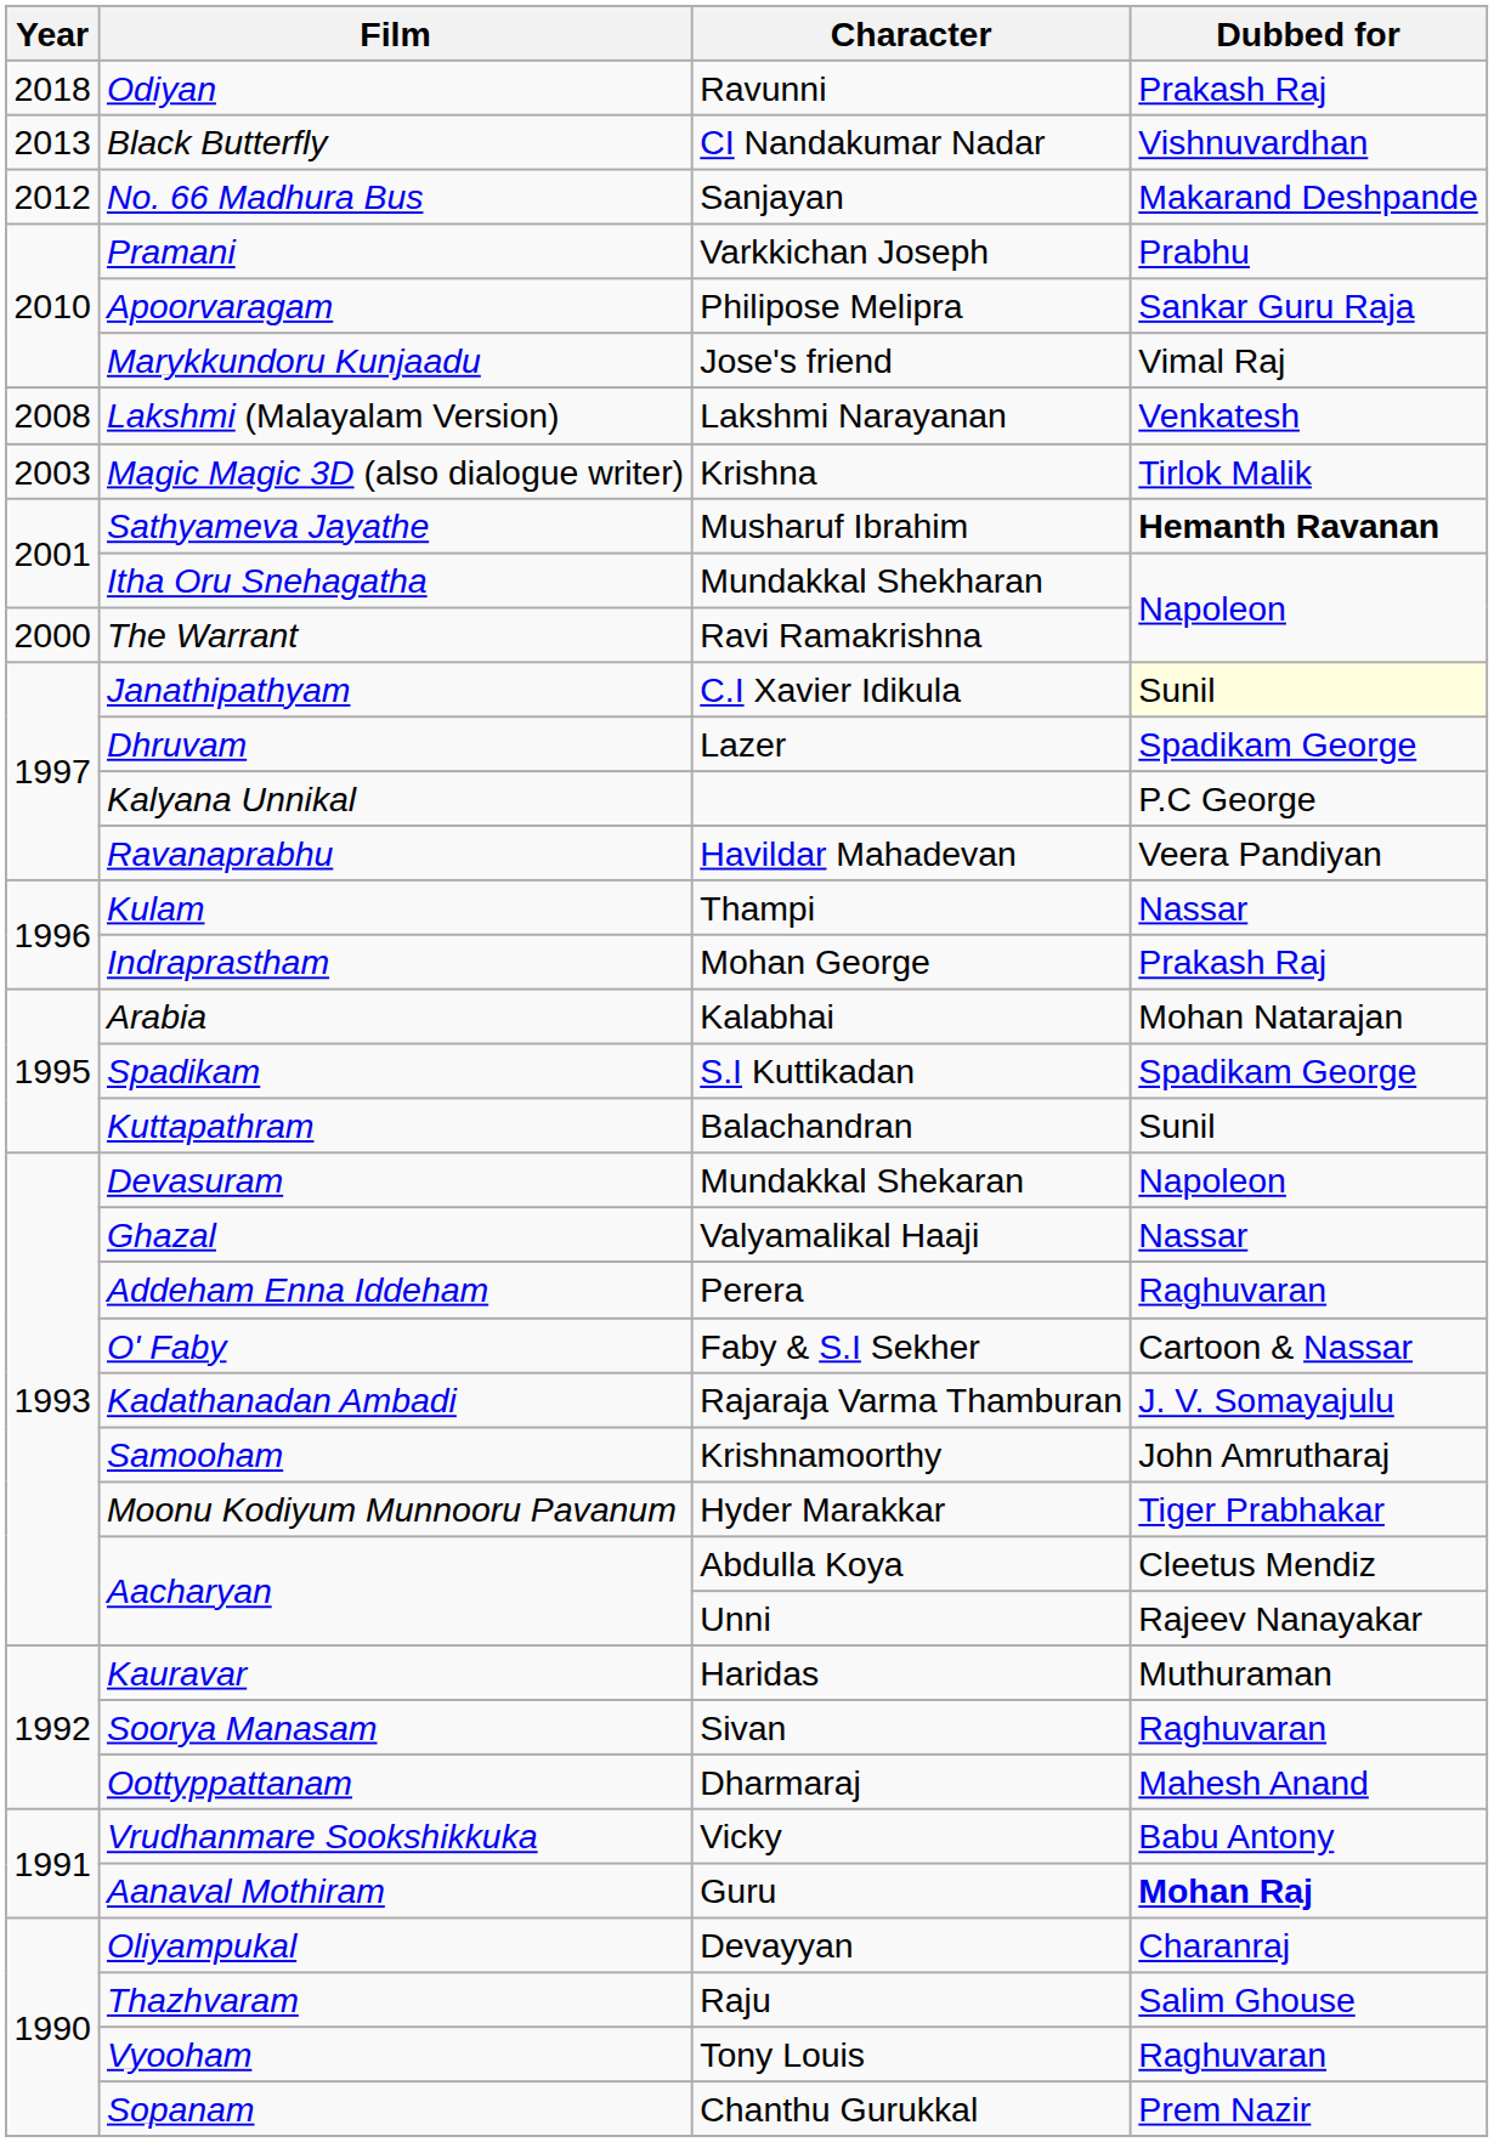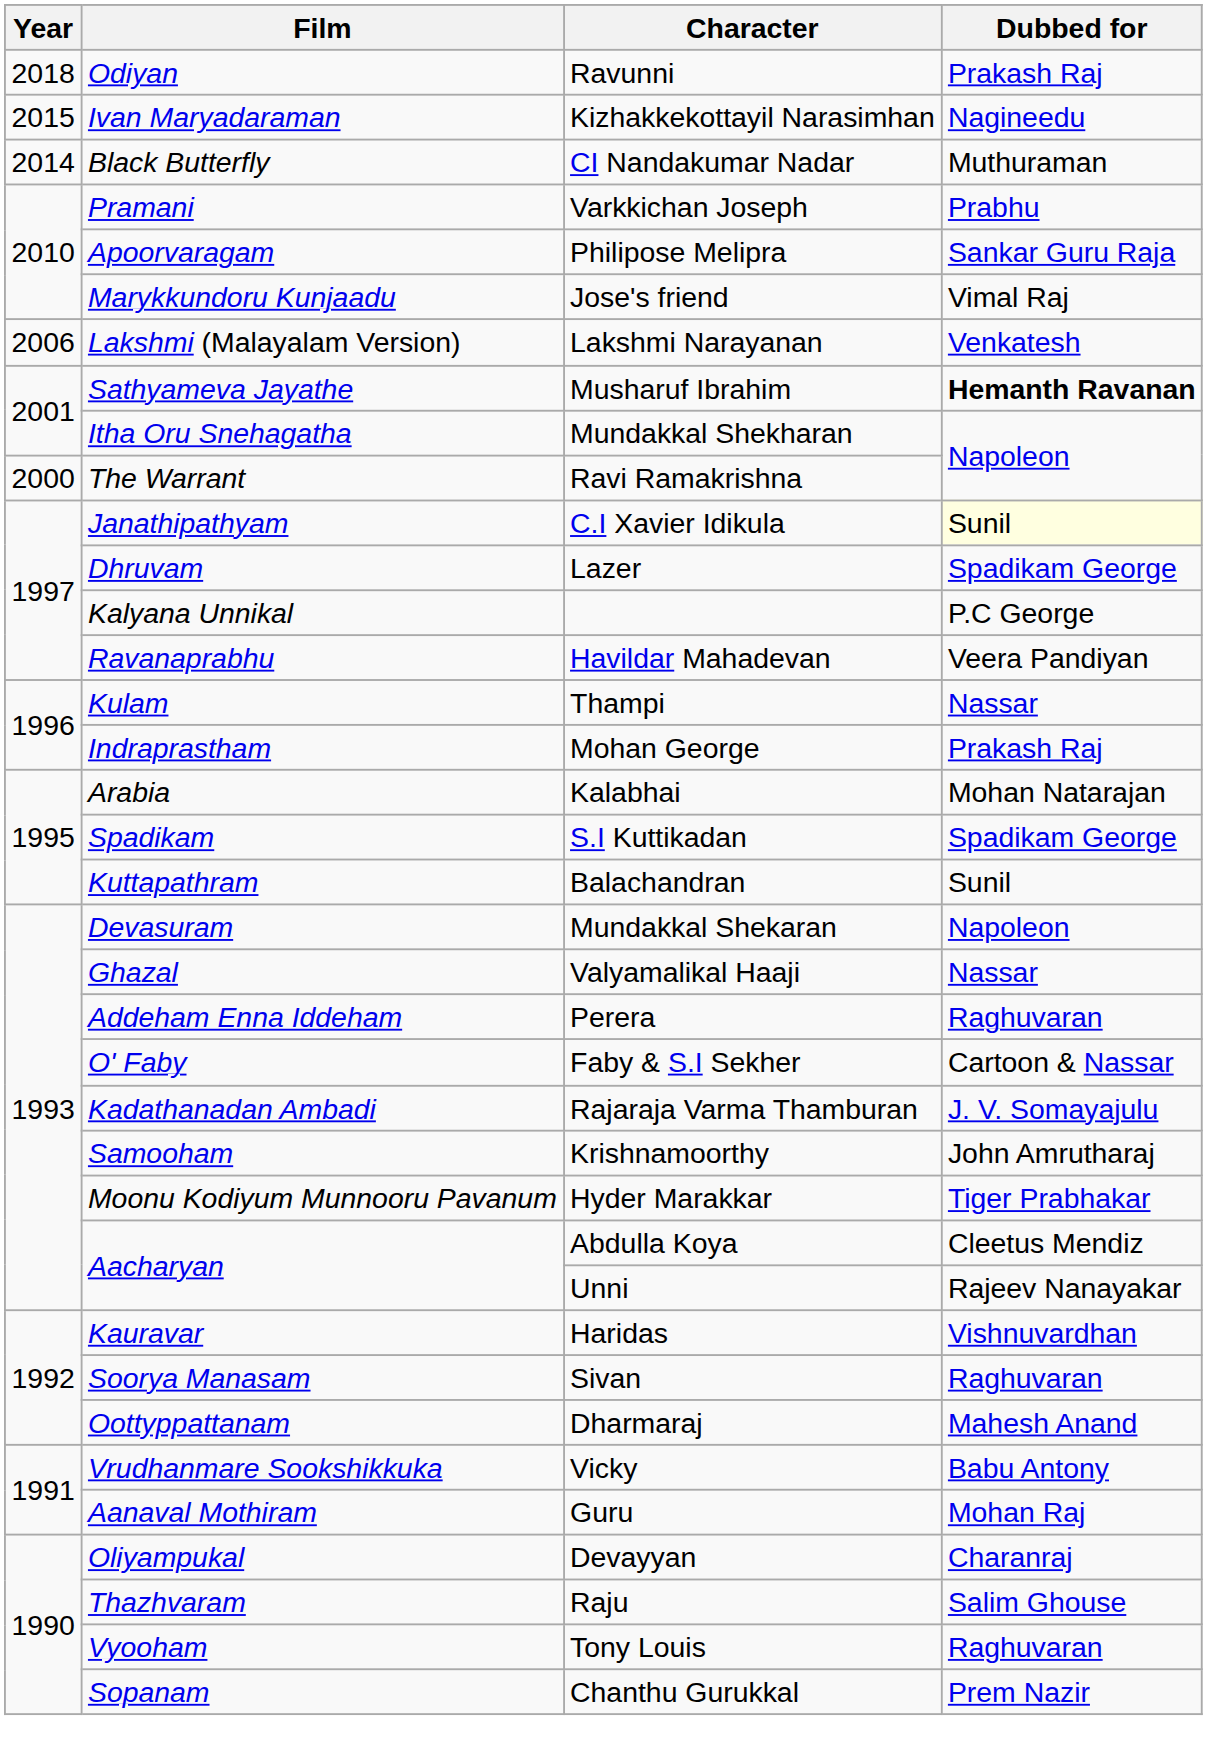 <table class="wikitable" style="font-size: 95%;">
 <tr>
 <th>Year</th>
 <th>Film</th>
 <th>Character</th>
 <th>Dubbed for</th>
 </tr>
 <tr>
 <td>2018</td>
 <td><em><a href='#'>Odiyan</a></em></td>
 <td>Ravunni</td>
 <td><a href='#'>Prakash Raj</a></td>
 </tr>
 <tr>
-<td>2013</td>
+<td>2015</td>
+<td><a href='#'><em>Ivan Maryadaraman</em></a></td>
+<td>Kizhakkekottayil Narasimhan</td>
+<td><a href='#'>Nagineedu</a></td>
+</tr>
+<tr>
+<td>2014</td>
 <td><em>Black Butterfly</em></td>
 <td><a href='#'>CI</a> Nandakumar Nadar</td>
-<td><a href='#'>Vishnuvardhan</a></td>
-</tr>
-<tr>
-<td>2012</td>
-<td><a href='#'><em>No. 66 Madhura Bus</em></a></td>
-<td>Sanjayan</td>
-<td><a href='#'>Makarand Deshpande</a></td>
+<td>Muthuraman</td>
 </tr>
 <tr>
 <td rowspan="3">2010</td>
 <td><em><a href='#'>Pramani</a></em></td>
 <td>Varkkichan Joseph</td>
 <td><a href='#'>Prabhu</a></td>
 </tr>
 <tr>
 <td><em><a href='#'>Apoorvaragam</a></em></td>
 <td>Philipose Melipra</td>
 <td><a href='#'>Sankar Guru Raja</a></td>
 </tr>
 <tr>
 <td><a href='#'><em>Marykkundoru Kunjaadu</em></a></td>
 <td>Jose's friend</td>
 <td>Vimal Raj</td>
 </tr>
 <tr>
-<td>2008</td>
+<td>2006</td>
 <td><a href='#'><em>Lakshmi</em></a> (Malayalam Version)</td>
 <td>Lakshmi Narayanan</td>
 <td><a href='#'>Venkatesh</a></td>
-</tr>
-<tr>
-<td>2003</td>
-<td><a href='#'><em>Magic Magic 3D</em></a> (also dialogue writer)</td>
-<td>Krishna</td>
-<td><a href='#'>Tirlok Malik</a></td>
 </tr>
 <tr>
 <td rowspan="2">2001</td>
 <td><a href='#'><em>Sathyameva Jayathe</em></a></td>
 <td>Musharuf Ibrahim</td>
 <td><strong>Hemanth Ravanan</strong></td>
 </tr>
 <tr>
 <td><a href='#'><em>Itha Oru Snehagatha</em></a></td>
 <td>Mundakkal Shekharan</td>
 <td rowspan="2"><a href='#'>Napoleon</a></td>
 </tr>
 <tr>
 <td>2000</td>
 <td><em>The Warrant</em></td>
 <td>Ravi Ramakrishna</td>
 </tr>
 <tr>
 <td rowspan="4">1997</td>
 <td><em><a href='#'>Janathipathyam</a></em></td>
 <td><a href='#'>C.I</a> Xavier Idikula</td>
 <td style="background: lightyellow;">Sunil</td>
 </tr>
 <tr>
 <td><em><a href='#'>Dhruvam</a></em></td>
 <td>Lazer</td>
 <td><a href='#'>Spadikam George</a></td>
 </tr>
 <tr>
 <td><em>Kalyana Unnikal</em></td>
 <td></td>
 <td>P.C George</td>
 </tr>
 <tr>
 <td><em><a href='#'>Ravanaprabhu</a></em></td>
 <td><a href='#'>Havildar</a> Mahadevan</td>
 <td>Veera Pandiyan</td>
 </tr>
 <tr>
 <td rowspan="2">1996</td>
 <td><em><a href='#'>Kulam</a></em></td>
 <td>Thampi</td>
 <td><a href='#'>Nassar</a></td>
 </tr>
 <tr>
 <td><em><a href='#'>Indraprastham</a></em></td>
 <td>Mohan George</td>
 <td><a href='#'>Prakash Raj</a></td>
 </tr>
 <tr>
 <td rowspan="3">1995</td>
 <td><em>Arabia</em></td>
 <td>Kalabhai</td>
 <td>Mohan Natarajan</td>
 </tr>
 <tr>
 <td><em><a href='#'>Spadikam</a></em></td>
 <td><a href='#'>S.I</a> Kuttikadan</td>
 <td><a href='#'>Spadikam George</a></td>
 </tr>
 <tr>
 <td><em><a href='#'>Kuttapathram</a></em></td>
 <td>Balachandran</td>
 <td>Sunil</td>
 </tr>
 <tr>
 <td rowspan="9">1993</td>
 <td><em><a href='#'>Devasuram</a></em></td>
 <td>Mundakkal Shekaran</td>
 <td><a href='#'>Napoleon</a></td>
 </tr>
 <tr>
 <td><a href='#'><em>Ghazal</em></a></td>
 <td>Valyamalikal Haaji</td>
 <td><a href='#'>Nassar</a></td>
 </tr>
 <tr>
 <td><a href='#'><em>Addeham Enna Iddeham</em></a></td>
 <td>Perera</td>
 <td><a href='#'>Raghuvaran</a></td>
 </tr>
 <tr>
 <td><a href='#'><em>O' Faby</em></a></td>
 <td>Faby & <a href='#'>S.I</a> Sekher</td>
 <td>Cartoon & <a href='#'>Nassar</a></td>
 </tr>
 <tr>
 <td><a href='#'><em>Kadathanadan Ambadi</em></a></td>
 <td>Rajaraja Varma Thamburan</td>
 <td><a href='#'>J. V. Somayajulu</a></td>
 </tr>
 <tr>
 <td><em><a href='#'>Samooham</a></em></td>
 <td>Krishnamoorthy</td>
 <td>John Amrutharaj</td>
 </tr>
 <tr>
 <td><em>Moonu Kodiyum Munnooru Pavanum</em></td>
 <td>Hyder Marakkar</td>
 <td><a href='#'>Tiger Prabhakar</a></td>
 </tr>
 <tr>
 <td rowspan="2"><em><a href='#'>Aacharyan</a></em></td>
 <td>Abdulla Koya</td>
 <td>Cleetus Mendiz</td>
 </tr>
 <tr>
 <td>Unni</td>
 <td>Rajeev Nanayakar</td>
 </tr>
 <tr>
 <td rowspan="3">1992</td>
 <td><em><a href='#'>Kauravar</a></em></td>
 <td>Haridas</td>
-<td>Muthuraman</td>
+<td><a href='#'>Vishnuvardhan</a></td>
 </tr>
 <tr>
 <td><a href='#'><em>Soorya Manasam</em></a></td>
 <td>Sivan</td>
 <td><a href='#'>Raghuvaran</a></td>
 </tr>
 <tr>
 <td><em><a href='#'>Oottyppattanam</a></em></td>
 <td>Dharmaraj</td>
 <td><a href='#'>Mahesh Anand</a></td>
 </tr>
 <tr>
 <td rowspan="2">1991</td>
 <td><a href='#'><em>Vrudhanmare Sookshikkuka</em></a></td>
 <td>Vicky</td>
 <td><a href='#'>Babu Antony</a></td>
 </tr>
 <tr>
 <td><a href='#'><em>Aanaval Mothiram</em></a></td>
 <td>Guru</td>
-<td><strong><a href='#'>Mohan Raj</a></strong></td>
+<td><a href='#'>Mohan Raj</a></td>
 </tr>
 <tr>
 <td rowspan="4">1990</td>
 <td><em><a href='#'>Oliyampukal</a></em></td>
 <td>Devayyan</td>
 <td><a href='#'>Charanraj</a></td>
 </tr>
 <tr>
 <td><em><a href='#'>Thazhvaram</a></em></td>
 <td>Raju</td>
 <td><a href='#'>Salim Ghouse</a></td>
 </tr>
 <tr>
 <td><a href='#'><em>Vyooham</em></a></td>
 <td>Tony Louis</td>
 <td><a href='#'>Raghuvaran</a></td>
 </tr>
 <tr>
 <td><em><a href='#'>Sopanam</a></em></td>
 <td>Chanthu Gurukkal</td>
 <td><a href='#'>Prem Nazir</a></td>
 </tr>
 </table>
